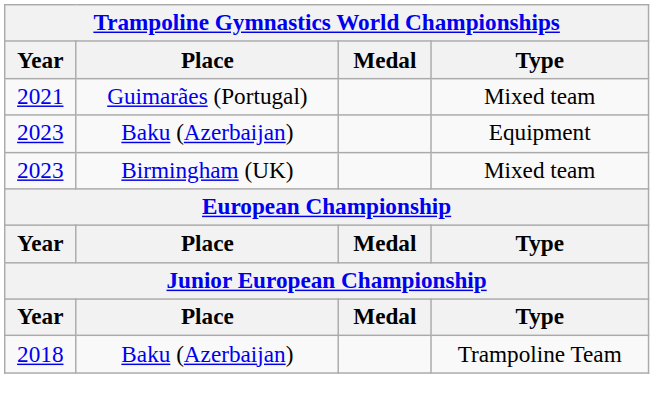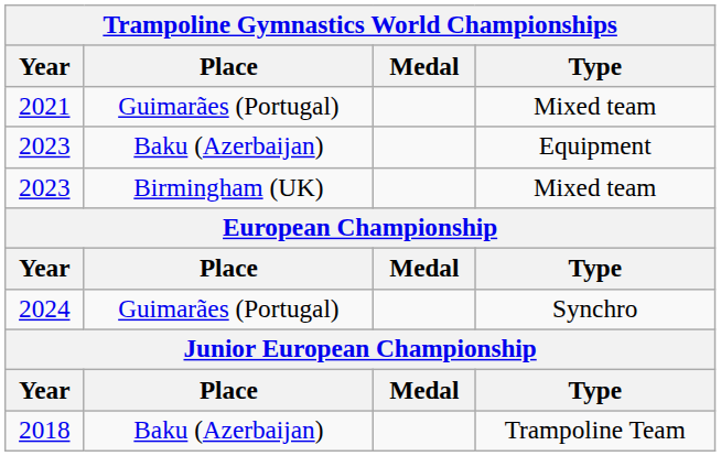 <table class="wikitable center col2izq" style="text-align:center;width:445px;">
 <tr>
 <th colspan="4"><a href='#'>Trampoline Gymnastics World Championships</a></th>
 </tr>
 <tr>
 <th>Year</th>
 <th>Place</th>
 <th>Medal</th>
 <th>Type</th>
 </tr>
 <tr>
 <td><a href='#'>2021</a></td>
 <td><a href='#'>Guimarães</a> (Portugal)</td>
 <td></td>
 <td>Mixed team</td>
 </tr>
 <tr>
 <td><a href='#'>2023</a></td>
 <td><a href='#'>Baku</a> (<a href='#'>Azerbaijan</a>)</td>
 <td></td>
 <td>Equipment</td>
 </tr>
 <tr>
 <td><a href='#'>2023</a></td>
 <td><a href='#'>Birmingham</a> (UK)</td>
 <td></td>
 <td>Mixed team</td>
 </tr>
 <tr>
 <th colspan="4"><a href='#'>European Championship</a></th>
 </tr>
 <tr>
 <th>Year</th>
 <th>Place</th>
 <th>Medal</th>
 <th>Type</th>
 </tr>
 <tr>
+<td><a href='#'>2024</a></td>
+<td><a href='#'>Guimarães</a> (Portugal)</td>
+<td></td>
+<td>Synchro</td>
+</tr>
+<tr>
 <th colspan="4"><a href='#'>Junior European Championship</a></th>
 </tr>
 <tr>
 <th>Year</th>
 <th>Place</th>
 <th>Medal</th>
 <th>Type</th>
 </tr>
 <tr>
 <td><a href='#'>2018</a></td>
 <td><a href='#'>Baku</a> (<a href='#'>Azerbaijan</a>)</td>
 <td></td>
 <td>Trampoline Team</td>
 </tr>
 </table>
